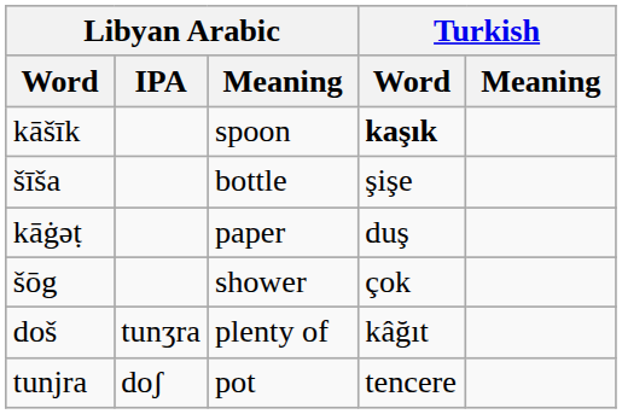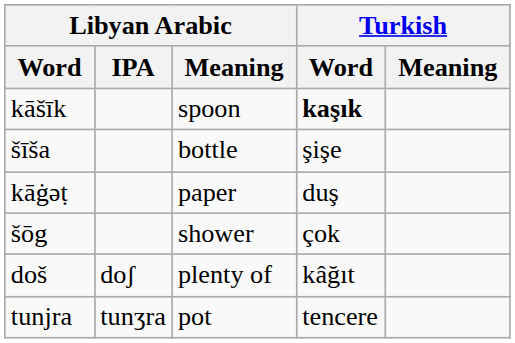 <table class="wikitable">
 <tr>
 <th colspan="3">Libyan Arabic</th>
 <th colspan="3"><a href='#'>Turkish</a></th>
 </tr>
 <tr>
 <th style="text-align: center ;"> Word </th>
 <th style="text-align: center ;"> IPA </th>
 <th style="text-align: center ;"> Meaning </th>
 <th style="text-align: center ;"> Word </th>
 <th style="text-align: center ;"> Meaning </th>
 </tr>
 <tr>
 <td>kāšīk</td>
 <td></td>
 <td>spoon</td>
 <td><strong>kaşık</strong></td>
 <td></td>
 </tr>
 <tr>
 <td>šīša</td>
 <td></td>
 <td>bottle</td>
 <td>şişe</td>
 <td></td>
 </tr>
 <tr>
 <td>kāġəṭ</td>
 <td></td>
 <td>paper</td>
 <td>duş</td>
 <td></td>
 </tr>
 <tr>
 <td>šōg</td>
 <td></td>
 <td>shower</td>
 <td>çok</td>
 <td></td>
 </tr>
 <tr>
 <td>doš</td>
-<td>tunʒra</td>
+<td>doʃ</td>
 <td>plenty of</td>
 <td>kâğıt</td>
 <td></td>
 </tr>
 <tr>
 <td>tunjra</td>
-<td>doʃ</td>
+<td>tunʒra</td>
 <td>pot</td>
 <td>tencere</td>
 <td></td>
 </tr>
 </table>
